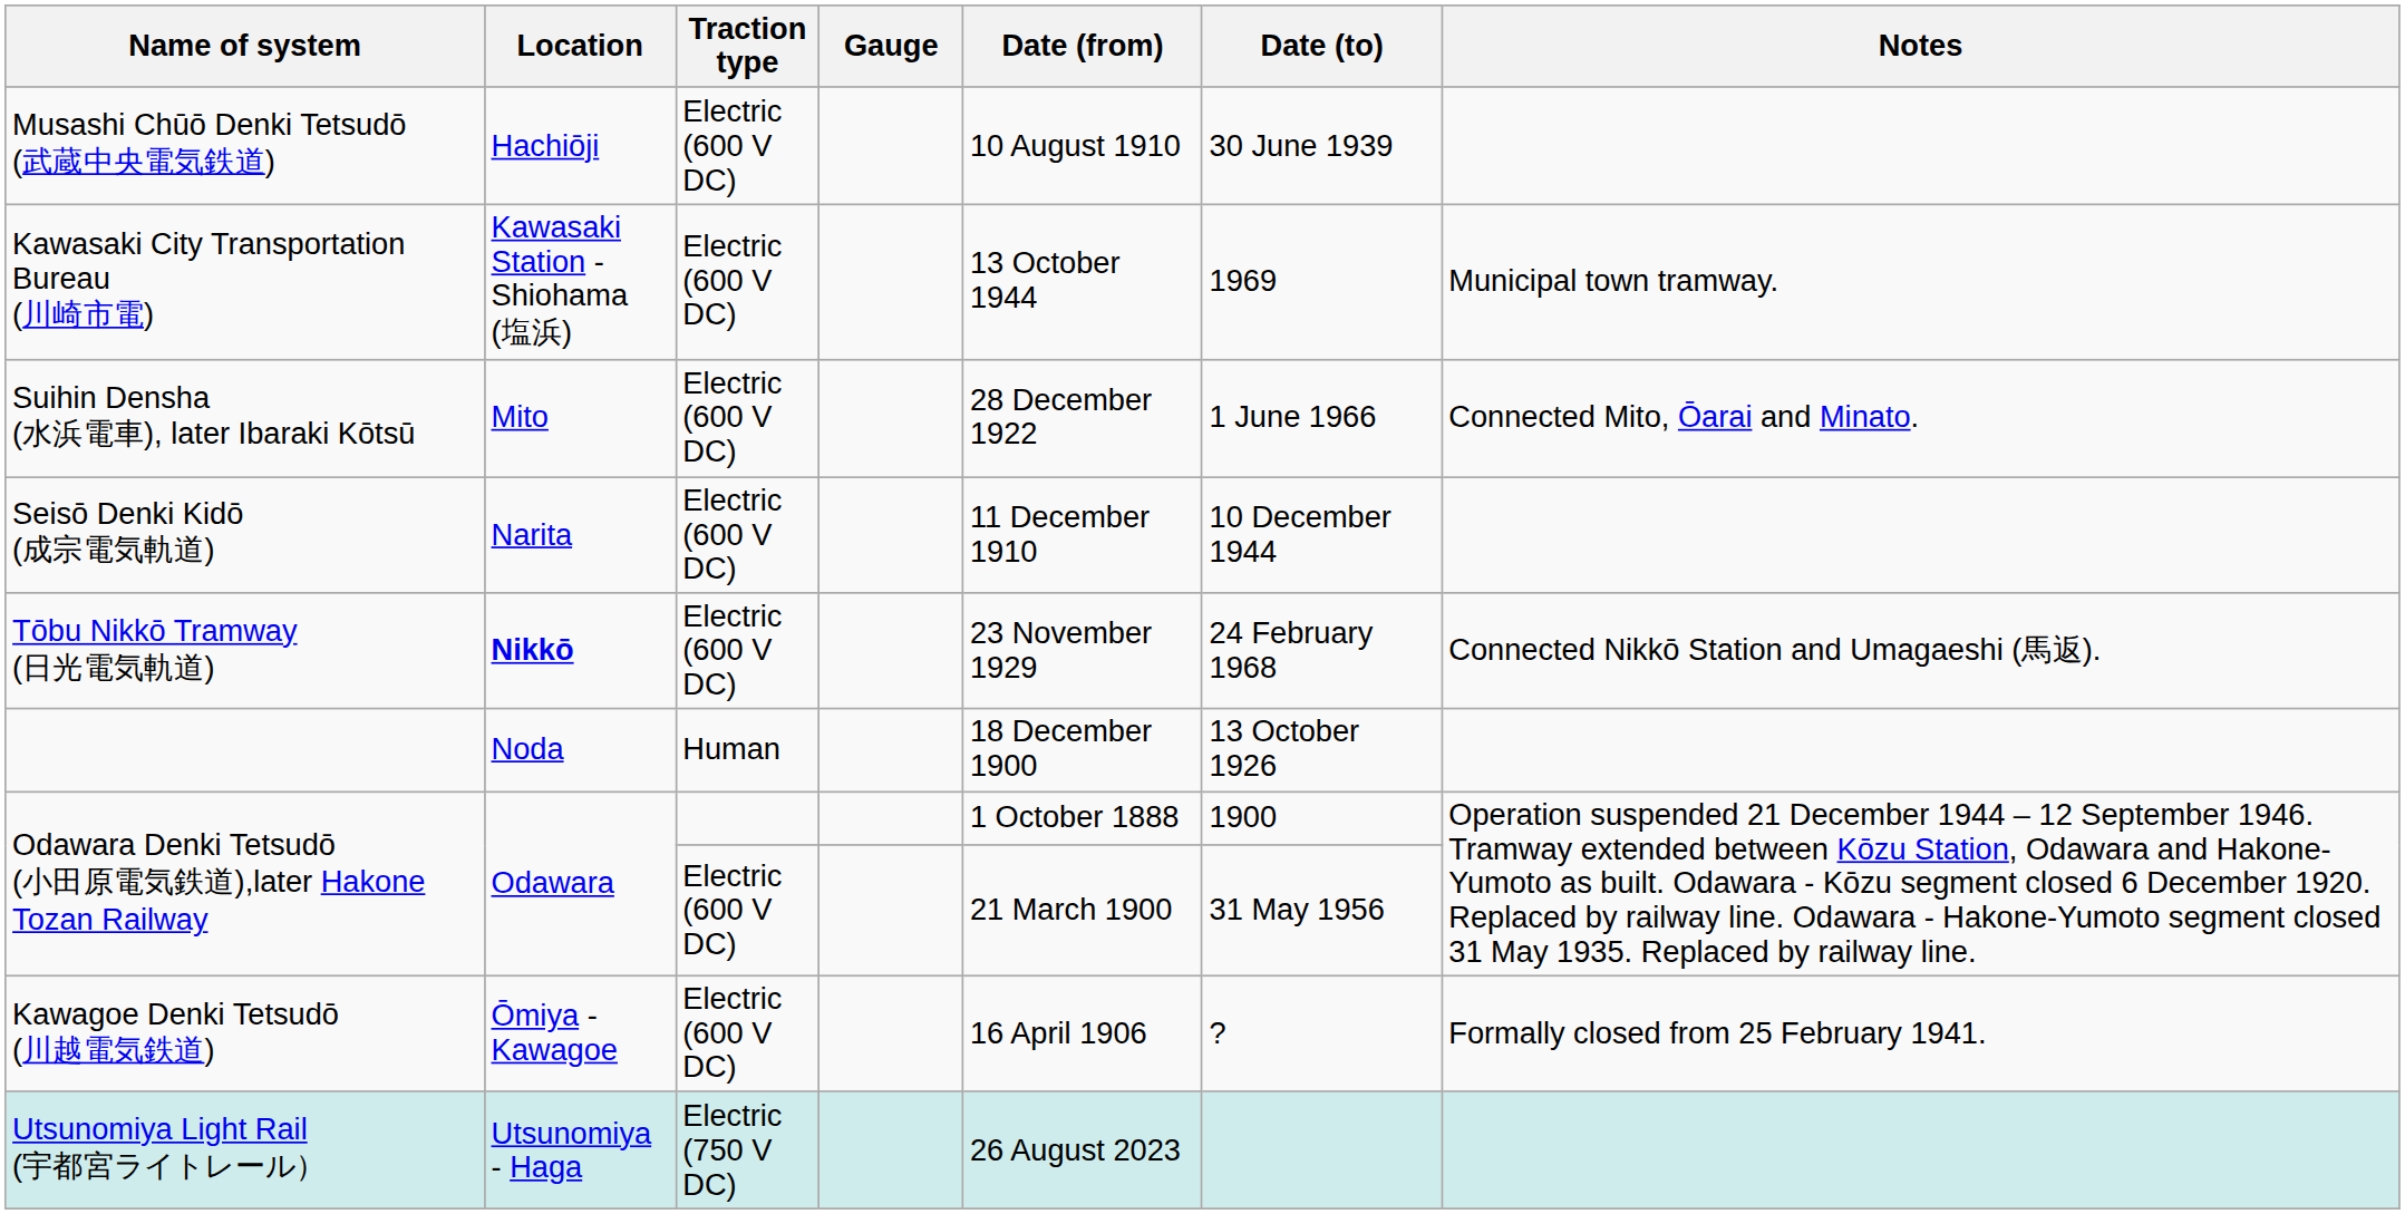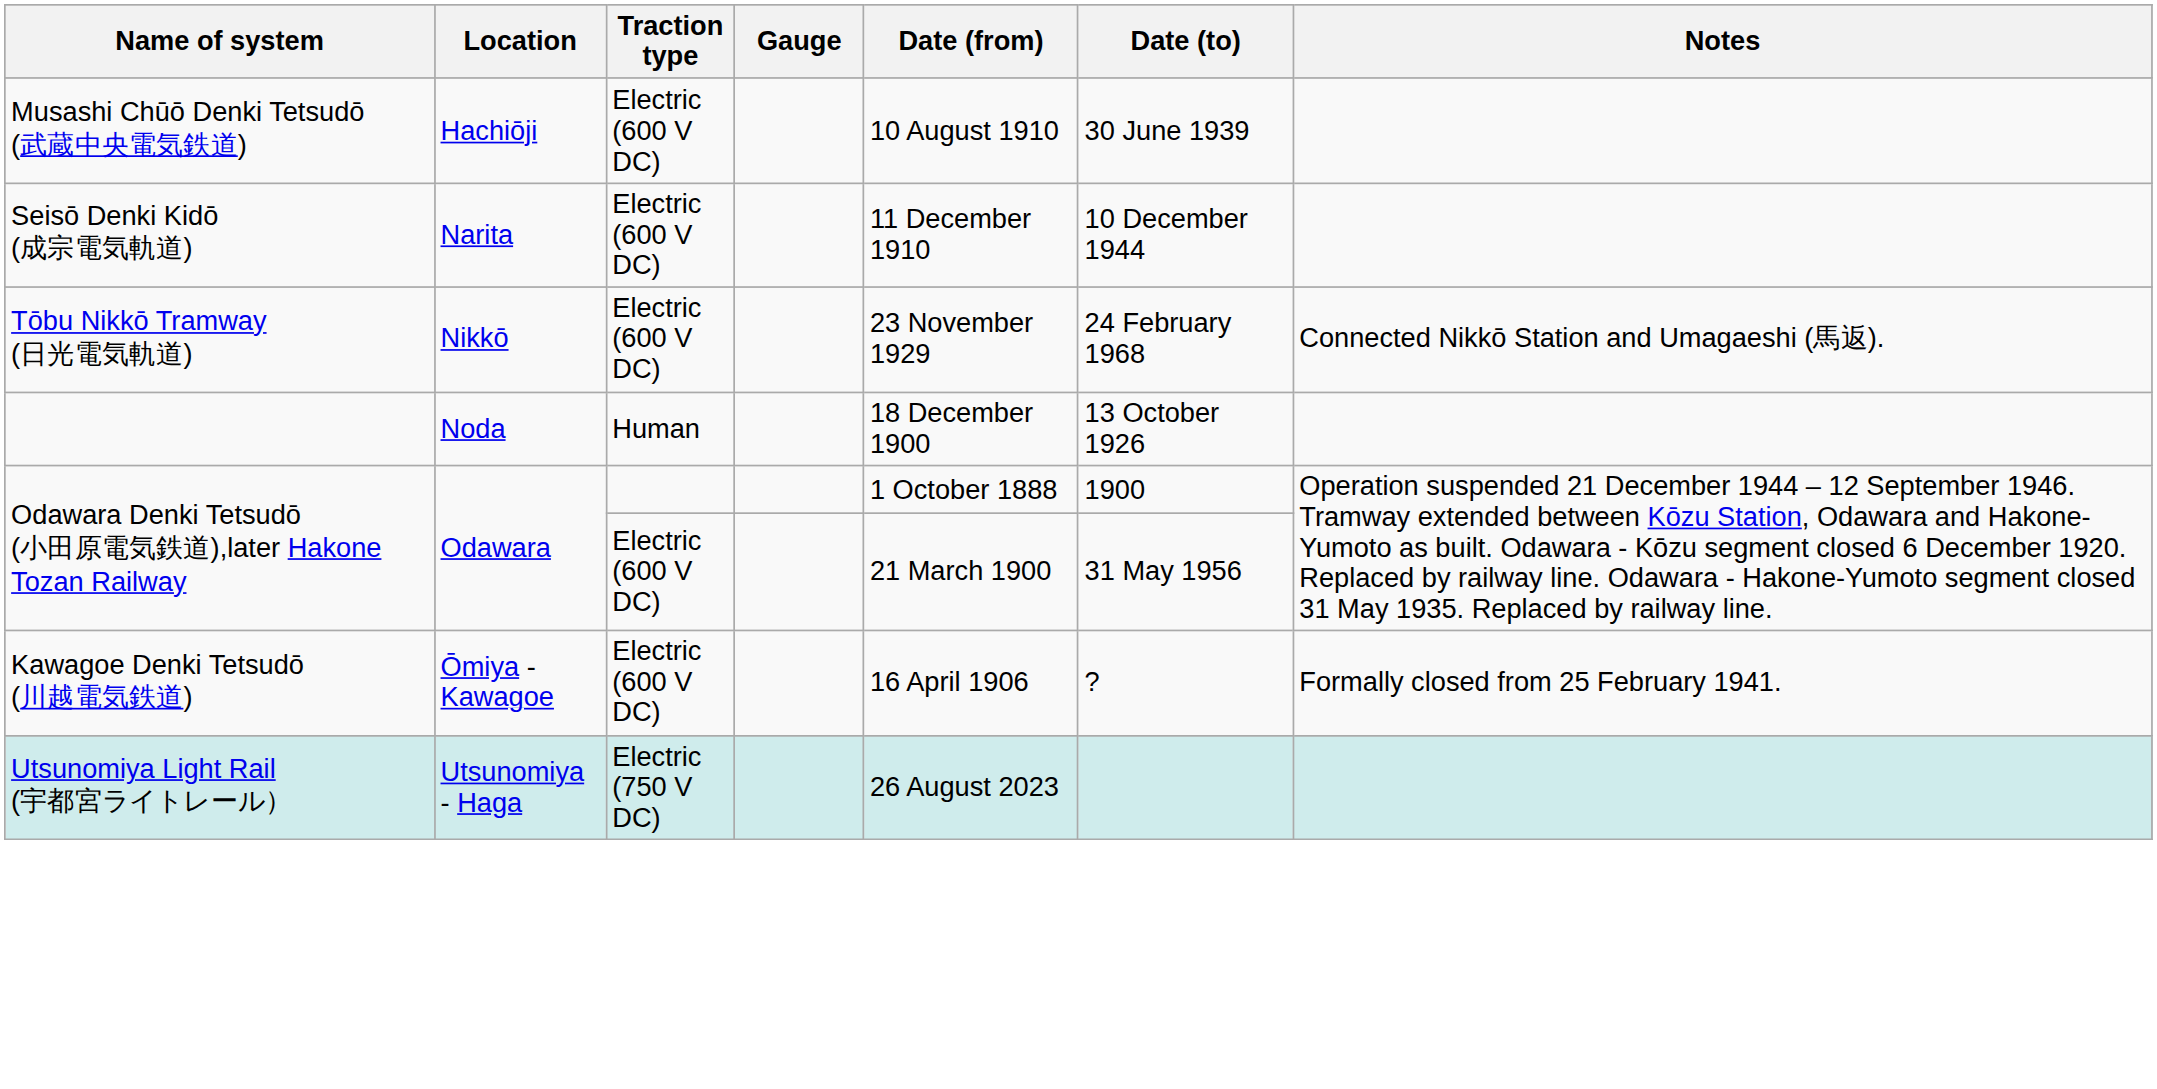 <table class="wikitable" width=100%>
 <tr>
 <th width="20%">Name of system</th>
 <th width="08%">Location</th>
 <th width="06%">Traction<br>type</th>
 <th width="06%">Gauge</th>
 <th width="10%">Date (from)</th>
 <th width="10%">Date (to)</th>
 <th width="40%">Notes</th>
 </tr>
 <tr>
 <td>Musashi Chūō Denki Tetsudō<br>(<a href='#'>武蔵中央電気鉄道</a>)</td>
 <td><a href='#'>Hachiōji</a></td>
 <td>Electric<br>(600 V DC)</td>
 <td></td>
 <td>10 August 1910</td>
 <td>30 June 1939</td>
 <td></td>
 </tr>
 <tr>
-<td>Kawasaki City Transportation Bureau<br>(<a href='#'>川崎市電</a>)</td>
-<td><a href='#'>Kawasaki Station</a> - Shiohama (塩浜)</td>
-<td>Electric<br>(600 V DC)</td>
-<td></td>
-<td>13 October 1944</td>
-<td>1969</td>
-<td>Municipal town tramway.</td>
-</tr>
-<tr>
-<td>Suihin Densha<br>(水浜電車), later Ibaraki Kōtsū</td>
-<td><a href='#'>Mito</a></td>
-<td>Electric<br>(600 V DC)</td>
-<td></td>
-<td>28 December 1922</td>
-<td>1 June 1966</td>
-<td>Connected Mito, <a href='#'>Ōarai</a> and <a href='#'>Minato</a>.</td>
-</tr>
-<tr>
 <td>Seisō Denki Kidō<br>(成宗電気軌道)</td>
 <td><a href='#'>Narita</a></td>
 <td>Electric<br>(600 V DC)</td>
 <td></td>
 <td>11 December 1910</td>
 <td>10 December 1944</td>
 <td></td>
 </tr>
 <tr>
 <td><a href='#'>Tōbu Nikkō Tramway</a><br>(日光電気軌道)</td>
-<td><strong><a href='#'>Nikkō</a></strong></td>
+<td><a href='#'>Nikkō</a></td>
 <td>Electric<br>(600 V DC)</td>
 <td></td>
 <td>23 November 1929</td>
 <td>24 February 1968</td>
 <td>Connected Nikkō Station and Umagaeshi (馬返).<br></td>
 </tr>
 <tr>
 <td> </td>
 <td><a href='#'>Noda</a></td>
 <td>Human</td>
 <td> </td>
 <td>18 December 1900 </td>
 <td>13 October 1926 </td>
 <td> </td>
 </tr>
 <tr>
 <td rowspan="2">Odawara Denki Tetsudō<br>(小田原電気鉄道),later <a href='#'>Hakone Tozan Railway</a></td>
 <td rowspan="2"><a href='#'>Odawara</a></td>
 <td> </td>
 <td></td>
 <td>1 October 1888</td>
 <td>1900</td>
 <td rowspan=2>Operation suspended 21 December 1944 – 12 September 1946. Tramway extended between <a href='#'>Kōzu Station</a>, Odawara and Hakone-Yumoto as built. Odawara - Kōzu segment closed 6 December 1920. Replaced by railway line. Odawara - Hakone-Yumoto segment closed 31 May 1935. Replaced by railway line.<br></td>
 </tr>
 <tr>
 <td>Electric<br>(600 V DC)</td>
 <td></td>
 <td>21 March 1900</td>
 <td>31 May 1956</td>
 </tr>
 <tr>
 <td>Kawagoe Denki Tetsudō<br>(<a href='#'>川越電気鉄道</a>)</td>
 <td><a href='#'>Ōmiya</a> - <a href='#'>Kawagoe</a></td>
 <td>Electric<br>(600 V DC)</td>
 <td></td>
 <td>16 April 1906</td>
 <td>?</td>
 <td>Formally closed from 25 February 1941.</td>
 </tr>
 <tr style="background:#CFECEC">
 <td><a href='#'>Utsunomiya Light Rail</a><br>(宇都宮ライトレール）</td>
 <td><a href='#'>Utsunomiya</a> - <a href='#'>Haga</a></td>
 <td>Electric<br>(750 V DC)</td>
 <td></td>
 <td>26 August 2023</td>
 <td></td>
 <td></td>
 </tr>
 <tr>
 </tr>
 </table>
